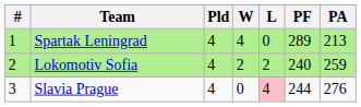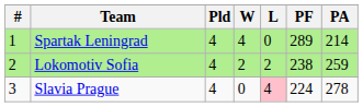 <table class=wikitable>
 <tr align=center>
 </tr>
 <tr>
 <th width=20>#</th>
 <th width=175>Team</th>
 <th width=20>Pld</th>
 <th width=20>W</th>
 <th width=20>L</th>
 <th width=30>PF</th>
 <th width=30>PA</th>
 </tr>
 <tr bgcolor=B0EE90>
 <td>1</td>
 <td align="left"> <a href='#'>Spartak Leningrad</a></td>
 <td>4</td>
 <td>4</td>
 <td>0</td>
 <td>289</td>
-<td>213</td>
+<td>214</td>
 </tr>
 <tr bgcolor=B0EE90>
 <td>2</td>
 <td align="left"> <a href='#'>Lokomotiv Sofia</a></td>
 <td>4</td>
 <td>2</td>
 <td>2</td>
-<td>240</td>
+<td>238</td>
 <td>259</td>
 </tr>
 <tr>
 <td>3</td>
 <td align="left"> <a href='#'>Slavia Prague</a></td>
 <td>4</td>
 <td>0</td>
 <td style="background: pink;">4</td>
-<td>244</td>
-<td>276</td>
+<td>224</td>
+<td>278</td>
 </tr>
 </table>
